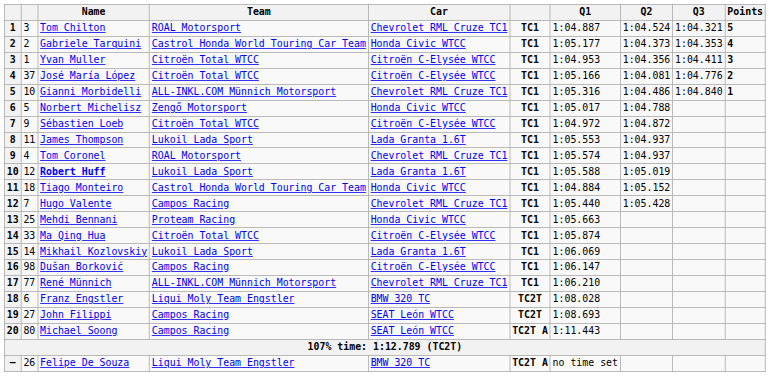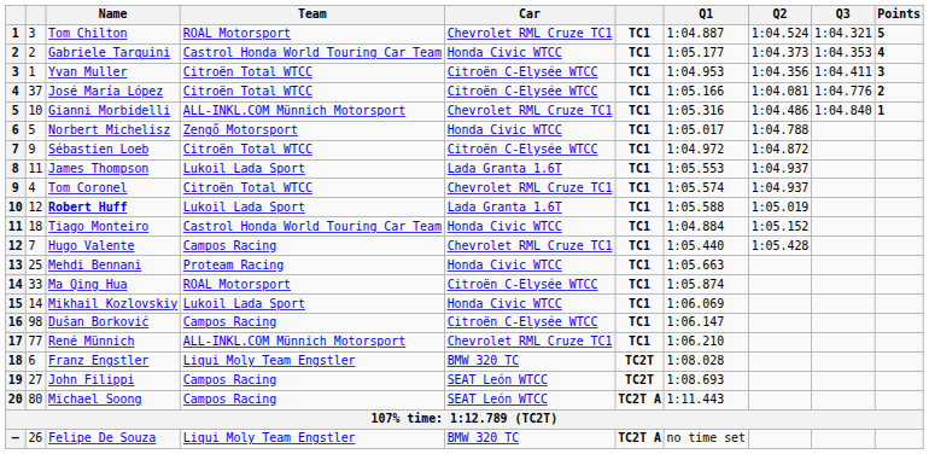 <table class="wikitable sortable" style="font-size: 95%;">
 <tr>
 <th></th>
 <th></th>
 <th>Name</th>
 <th>Team</th>
 <th>Car</th>
 <th></th>
 <th>Q1</th>
 <th>Q2</th>
 <th>Q3</th>
 <th>Points</th>
 </tr>
 <tr>
 <th>1</th>
 <td>3</td>
 <td> <a href='#'>Tom Chilton</a></td>
 <td><a href='#'>ROAL Motorsport</a></td>
 <td><a href='#'>Chevrolet RML Cruze TC1</a></td>
 <td align=center><strong><span>TC1</span></strong></td>
 <td>1:04.887</td>
 <td>1:04.524</td>
 <td>1:04.321</td>
 <td><strong>5</strong></td>
 </tr>
 <tr>
 <th>2</th>
 <td>2</td>
 <td> <a href='#'>Gabriele Tarquini</a></td>
 <td><a href='#'>Castrol Honda World Touring Car Team</a></td>
 <td><a href='#'>Honda Civic WTCC</a></td>
 <td align=center><strong><span>TC1</span></strong></td>
 <td>1:05.177</td>
 <td>1:04.373</td>
 <td>1:04.353</td>
 <td><strong>4</strong></td>
 </tr>
 <tr>
 <th>3</th>
 <td>1</td>
 <td> <a href='#'>Yvan Muller</a></td>
 <td><a href='#'>Citroën Total WTCC</a></td>
 <td><a href='#'>Citroën C-Elysée WTCC</a></td>
 <td align=center><strong><span>TC1</span></strong></td>
 <td>1:04.953</td>
 <td>1:04.356</td>
 <td>1:04.411</td>
 <td><strong>3</strong></td>
 </tr>
 <tr>
 <th>4</th>
 <td>37</td>
 <td> <a href='#'>José María López</a></td>
 <td><a href='#'>Citroën Total WTCC</a></td>
 <td><a href='#'>Citroën C-Elysée WTCC</a></td>
 <td align=center><strong><span>TC1</span></strong></td>
 <td>1:05.166</td>
 <td>1:04.081</td>
 <td>1:04.776</td>
 <td><strong>2</strong></td>
 </tr>
 <tr>
 <th>5</th>
 <td>10</td>
 <td> <a href='#'>Gianni Morbidelli</a></td>
 <td><a href='#'>ALL-INKL.COM Münnich Motorsport</a></td>
 <td><a href='#'>Chevrolet RML Cruze TC1</a></td>
 <td align=center><strong><span>TC1</span></strong></td>
 <td>1:05.316</td>
 <td>1:04.486</td>
 <td>1:04.840</td>
 <td><strong>1</strong></td>
 </tr>
 <tr>
 <th>6</th>
 <td>5</td>
 <td> <a href='#'>Norbert Michelisz</a></td>
 <td><a href='#'>Zengő Motorsport</a></td>
 <td><a href='#'>Honda Civic WTCC</a></td>
 <td align=center><strong><span>TC1</span></strong></td>
 <td>1:05.017</td>
 <td>1:04.788</td>
 <td></td>
 <td></td>
 </tr>
 <tr>
 <th>7</th>
 <td>9</td>
 <td> <a href='#'>Sébastien Loeb</a></td>
 <td><a href='#'>Citroën Total WTCC</a></td>
 <td><a href='#'>Citroën C-Elysée WTCC</a></td>
 <td align=center><strong><span>TC1</span></strong></td>
 <td>1:04.972</td>
 <td>1:04.872</td>
 <td></td>
 <td></td>
 </tr>
 <tr>
 <th>8</th>
 <td>11</td>
 <td> <a href='#'>James Thompson</a></td>
 <td><a href='#'>Lukoil Lada Sport</a></td>
 <td><a href='#'>Lada Granta 1.6T</a></td>
 <td align=center><strong><span>TC1</span></strong></td>
 <td>1:05.553</td>
 <td>1:04.937</td>
 <td></td>
 <td></td>
 </tr>
 <tr>
 <th>9</th>
 <td>4</td>
 <td> <a href='#'>Tom Coronel</a></td>
-<td><a href='#'>ROAL Motorsport</a></td>
+<td><a href='#'>Citroën Total WTCC</a></td>
 <td><a href='#'>Chevrolet RML Cruze TC1</a></td>
 <td align=center><strong><span>TC1</span></strong></td>
 <td>1:05.574</td>
 <td>1:04.937</td>
 <td></td>
 <td></td>
 </tr>
 <tr>
 <th>10</th>
 <td>12</td>
 <td> <strong><a href='#'>Robert Huff</a></strong></td>
 <td><a href='#'>Lukoil Lada Sport</a></td>
 <td><a href='#'>Lada Granta 1.6T</a></td>
 <td align=center><strong><span>TC1</span></strong></td>
 <td>1:05.588</td>
 <td>1:05.019</td>
 <td></td>
 <td></td>
 </tr>
 <tr>
 <th>11</th>
 <td>18</td>
 <td> <a href='#'>Tiago Monteiro</a></td>
 <td><a href='#'>Castrol Honda World Touring Car Team</a></td>
 <td><a href='#'>Honda Civic WTCC</a></td>
 <td align=center><strong><span>TC1</span></strong></td>
 <td>1:04.884</td>
 <td>1:05.152</td>
 <td></td>
 <td></td>
 </tr>
 <tr>
 <th>12</th>
 <td>7</td>
 <td> <a href='#'>Hugo Valente</a></td>
 <td><a href='#'>Campos Racing</a></td>
 <td><a href='#'>Chevrolet RML Cruze TC1</a></td>
 <td align=center><strong><span>TC1</span></strong></td>
 <td>1:05.440</td>
 <td>1:05.428</td>
 <td></td>
 <td></td>
 </tr>
 <tr>
 <th>13</th>
 <td>25</td>
 <td> <a href='#'>Mehdi Bennani</a></td>
 <td><a href='#'>Proteam Racing</a></td>
 <td><a href='#'>Honda Civic WTCC</a></td>
 <td align=center><strong><span>TC1</span></strong></td>
 <td>1:05.663</td>
 <td></td>
 <td></td>
 <td></td>
 </tr>
 <tr>
 <th>14</th>
 <td>33</td>
 <td> <a href='#'>Ma Qing Hua</a></td>
-<td><a href='#'>Citroën Total WTCC</a></td>
+<td><a href='#'>ROAL Motorsport</a></td>
 <td><a href='#'>Citroën C-Elysée WTCC</a></td>
 <td align=center><strong><span>TC1</span></strong></td>
 <td>1:05.874</td>
 <td></td>
 <td></td>
 <td></td>
 </tr>
 <tr>
 <th>15</th>
 <td>14</td>
 <td> <a href='#'>Mikhail Kozlovskiy</a></td>
 <td><a href='#'>Lukoil Lada Sport</a></td>
-<td><a href='#'>Lada Granta 1.6T</a></td>
+<td><a href='#'>Honda Civic WTCC</a></td>
 <td align=center><strong><span>TC1</span></strong></td>
 <td>1:06.069</td>
 <td></td>
 <td></td>
 <td></td>
 </tr>
 <tr>
 <th>16</th>
 <td>98</td>
 <td> <a href='#'>Dušan Borković</a></td>
 <td><a href='#'>Campos Racing</a></td>
 <td><a href='#'>Citroën C-Elysée WTCC</a></td>
 <td align=center><strong><span>TC1</span></strong></td>
 <td>1:06.147</td>
 <td></td>
 <td></td>
 <td></td>
 </tr>
 <tr>
 <th>17</th>
 <td>77</td>
 <td> <a href='#'>René Münnich</a></td>
 <td><a href='#'>ALL-INKL.COM Münnich Motorsport</a></td>
 <td><a href='#'>Chevrolet RML Cruze TC1</a></td>
 <td align=center><strong><span>TC1</span></strong></td>
 <td>1:06.210</td>
 <td></td>
 <td></td>
 <td></td>
 </tr>
 <tr>
 <th>18</th>
 <td>6</td>
 <td> <a href='#'>Franz Engstler</a></td>
 <td><a href='#'>Liqui Moly Team Engstler</a></td>
 <td><a href='#'>BMW 320 TC</a></td>
 <td align=center><strong><span>TC2T</span></strong></td>
 <td>1:08.028</td>
 <td></td>
 <td></td>
 <td></td>
 </tr>
 <tr>
 <th>19</th>
 <td>27</td>
 <td> <a href='#'>John Filippi</a></td>
 <td><a href='#'>Campos Racing</a></td>
 <td><a href='#'>SEAT León WTCC</a></td>
 <td align=center><strong><span>TC2T</span></strong></td>
 <td>1:08.693</td>
 <td></td>
 <td></td>
 <td></td>
 </tr>
 <tr>
 <th>20</th>
 <td>80</td>
 <td> <a href='#'>Michael Soong</a></td>
 <td><a href='#'>Campos Racing</a></td>
 <td><a href='#'>SEAT León WTCC</a></td>
 <td align=center><strong><span>TC2T</span></strong> <strong><span>A</span></strong></td>
 <td>1:11.443</td>
 <td></td>
 <td></td>
 <td></td>
 </tr>
 <tr>
 <th colspan=10>107% time: 1:12.789 (TC2T)</th>
 </tr>
 <tr>
 <th>–</th>
 <td>26</td>
 <td> <a href='#'>Felipe De Souza</a></td>
 <td><a href='#'>Liqui Moly Team Engstler</a></td>
 <td><a href='#'>BMW 320 TC</a></td>
 <td align=center><strong><span>TC2T</span></strong> <strong><span>A</span></strong></td>
 <td>no time set</td>
 <td></td>
 <td></td>
 <td></td>
 </tr>
 </table>
